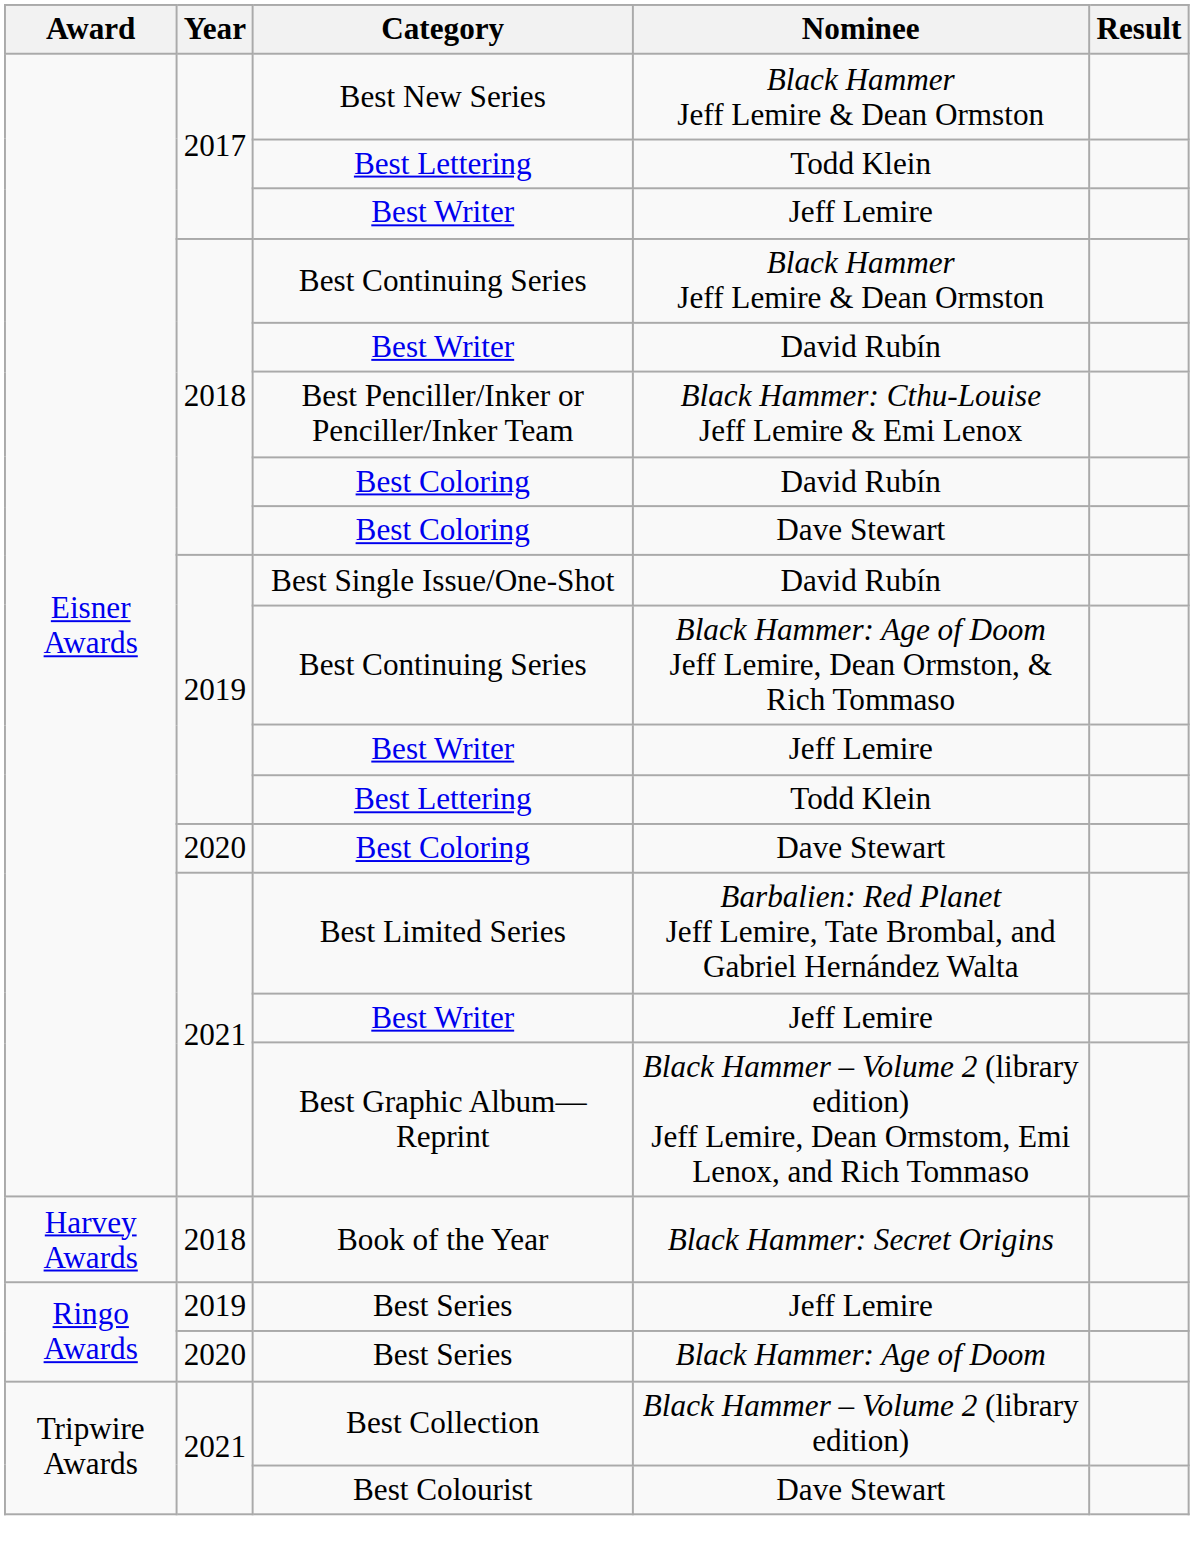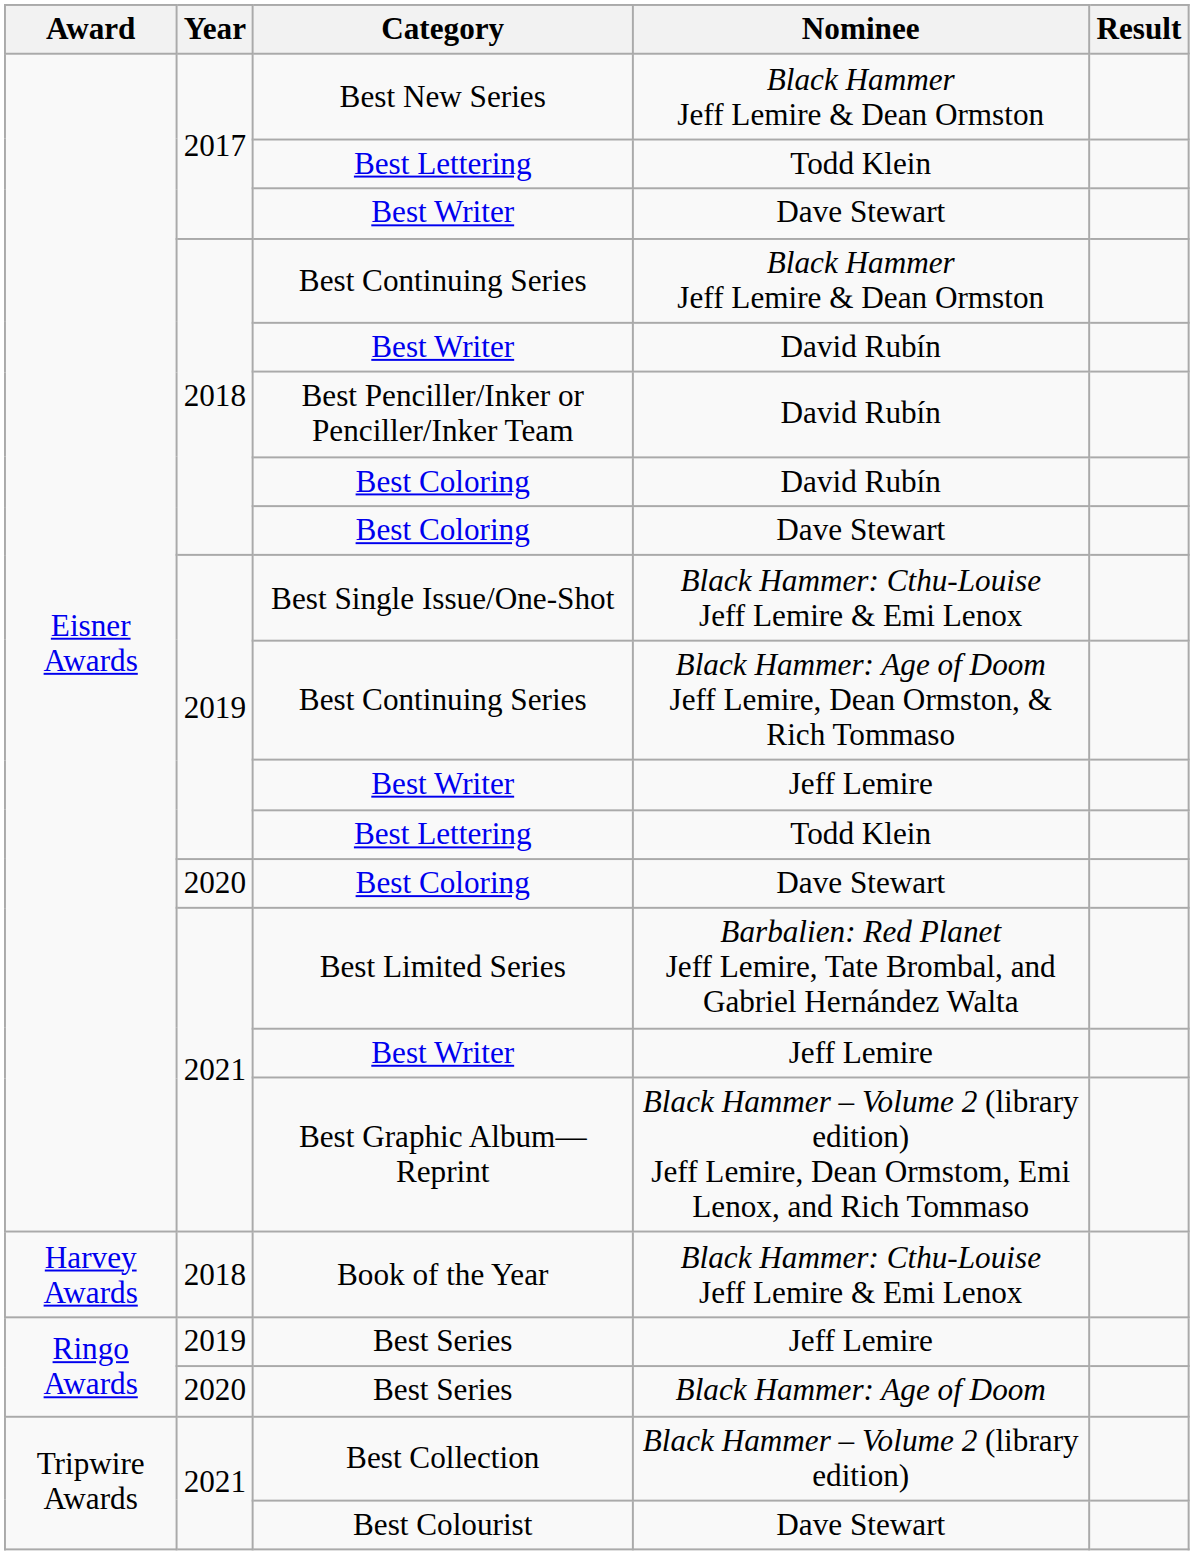 <table class="wikitable" style="text-align: center">
 <tr>
 <th>Award</th>
 <th>Year</th>
 <th>Category</th>
 <th>Nominee</th>
 <th>Result</th>
 </tr>
 <tr>
 <td rowspan=16><a href='#'>Eisner Awards</a></td>
 <td rowspan=3>2017</td>
 <td>Best New Series</td>
 <td><em>Black Hammer</em><br>Jeff Lemire & Dean Ormston</td>
 <td></td>
 </tr>
 <tr>
 <td><a href='#'>Best Lettering</a></td>
 <td>Todd Klein</td>
 <td></td>
 </tr>
 <tr>
 <td><a href='#'>Best Writer</a></td>
-<td>Jeff Lemire</td>
+<td>Dave Stewart</td>
 <td></td>
 </tr>
 <tr>
 <td rowspan=5>2018</td>
 <td>Best Continuing Series</td>
 <td><em>Black Hammer</em><br>Jeff Lemire & Dean Ormston</td>
 <td></td>
 </tr>
 <tr>
 <td><a href='#'>Best Writer</a></td>
 <td>David Rubín</td>
 <td></td>
 </tr>
 <tr>
 <td>Best Penciller/Inker or Penciller/Inker Team</td>
-<td><em>Black Hammer: Cthu-Louise</em><br>Jeff Lemire & Emi Lenox</td>
+<td>David Rubín</td>
 <td></td>
 </tr>
 <tr>
 <td><a href='#'>Best Coloring</a></td>
 <td>David Rubín</td>
 <td></td>
 </tr>
 <tr>
 <td><a href='#'>Best Coloring</a></td>
 <td>Dave Stewart</td>
 <td></td>
 </tr>
 <tr>
 <td rowspan=4>2019</td>
 <td>Best Single Issue/One-Shot</td>
-<td>David Rubín</td>
+<td><em>Black Hammer: Cthu-Louise</em><br>Jeff Lemire & Emi Lenox</td>
 <td></td>
 </tr>
 <tr>
 <td>Best Continuing Series</td>
 <td><em>Black Hammer: Age of Doom</em><br>Jeff Lemire, Dean Ormston, & Rich Tommaso</td>
 <td></td>
 </tr>
 <tr>
 <td><a href='#'>Best Writer</a></td>
 <td>Jeff Lemire</td>
 <td></td>
 </tr>
 <tr>
 <td><a href='#'>Best Lettering</a></td>
 <td>Todd Klein</td>
 <td></td>
 </tr>
 <tr>
 <td>2020</td>
 <td><a href='#'>Best Coloring</a></td>
 <td>Dave Stewart</td>
 <td></td>
 </tr>
 <tr>
 <td rowspan=3>2021</td>
 <td>Best Limited Series</td>
 <td><em>Barbalien: Red Planet</em><br>Jeff Lemire, Tate Brombal, and Gabriel Hernández Walta</td>
 <td></td>
 </tr>
 <tr>
 <td><a href='#'>Best Writer</a></td>
 <td>Jeff Lemire</td>
 <td></td>
 </tr>
 <tr>
 <td>Best Graphic Album—Reprint</td>
 <td><em>Black Hammer – Volume 2</em> (library edition)<br>Jeff Lemire, Dean Ormstom, Emi Lenox, and Rich Tommaso</td>
 <td></td>
 </tr>
 <tr>
 <td><a href='#'>Harvey Awards</a></td>
 <td>2018</td>
 <td>Book of the Year</td>
-<td><em>Black Hammer: Secret Origins</em></td>
+<td><em>Black Hammer: Cthu-Louise</em><br>Jeff Lemire & Emi Lenox</td>
 <td></td>
 </tr>
 <tr>
 <td rowspan=2><a href='#'>Ringo Awards</a></td>
 <td>2019</td>
 <td>Best Series</td>
 <td>Jeff Lemire</td>
 <td></td>
 </tr>
 <tr>
 <td>2020</td>
 <td>Best Series</td>
 <td><em>Black Hammer: Age of Doom</em></td>
 <td></td>
 </tr>
 <tr>
 <td rowspan=2>Tripwire Awards</td>
 <td rowspan=2>2021</td>
 <td>Best Collection</td>
 <td><em>Black Hammer – Volume 2</em> (library edition)</td>
 <td></td>
 </tr>
 <tr>
 <td>Best Colourist</td>
 <td>Dave Stewart</td>
 <td></td>
 </tr>
 </table>
